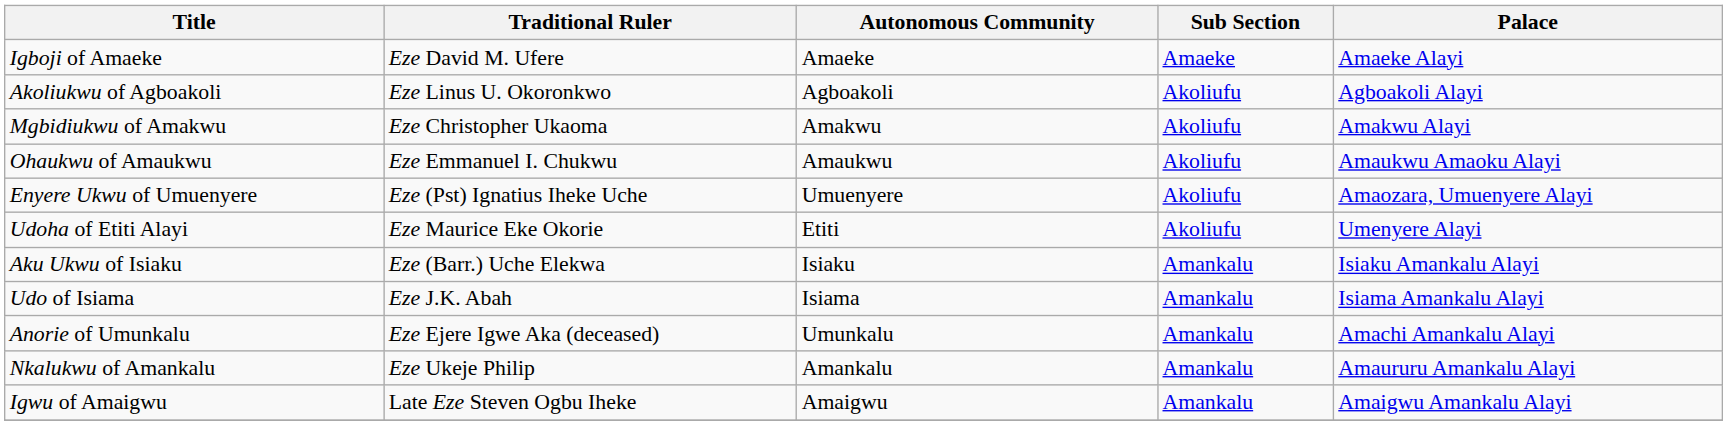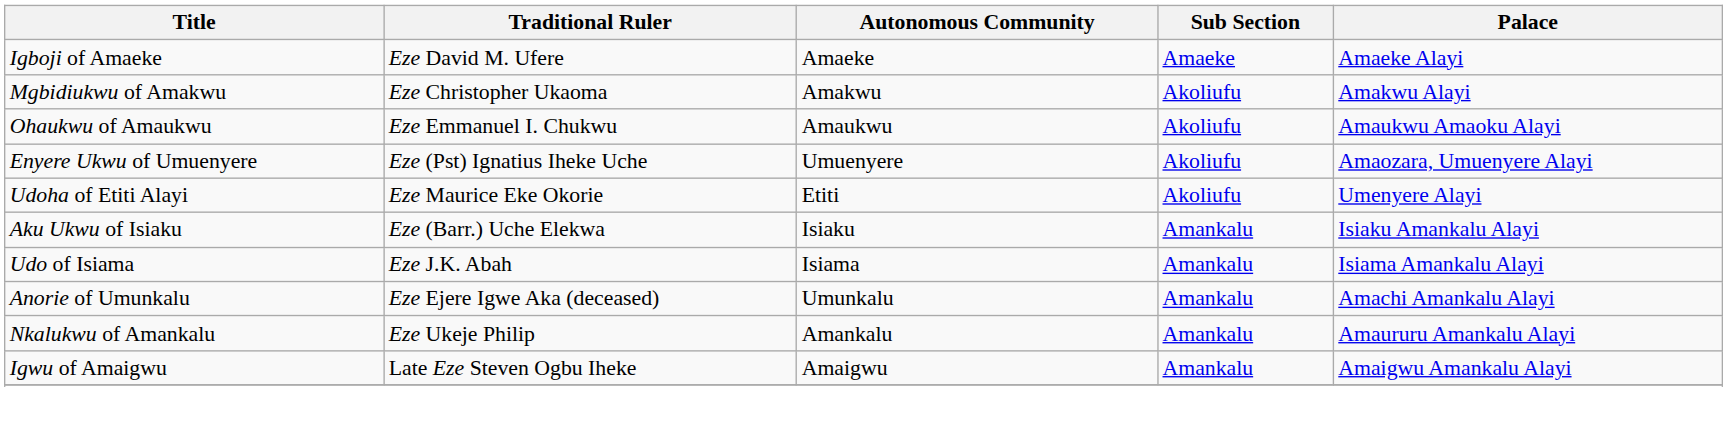 <table class="wikitable" style=width:100% align="left">
 <tr>
 <th>Title</th>
 <th>Traditional Ruler</th>
 <th>Autonomous Community</th>
 <th>Sub Section</th>
 <th>Palace</th>
 </tr>
 <tr>
 <td><em>Igboji</em> of Amaeke</td>
 <td><em>Eze</em> David M. Ufere</td>
 <td>Amaeke</td>
 <td><a href='#'>Amaeke</a></td>
 <td><a href='#'>Amaeke Alayi</a></td>
-</tr>
-<tr>
-<td><em>Akoliukwu</em> of Agboakoli</td>
-<td><em>Eze</em> Linus U. Okoronkwo</td>
-<td>Agboakoli</td>
-<td><a href='#'>Akoliufu</a></td>
-<td><a href='#'>Agboakoli Alayi</a></td>
 </tr>
 <tr>
 <td><em>Mgbidiukwu</em> of Amakwu</td>
 <td><em>Eze</em> Christopher Ukaoma</td>
 <td>Amakwu</td>
 <td><a href='#'>Akoliufu</a></td>
 <td><a href='#'>Amakwu Alayi</a></td>
 </tr>
 <tr>
 <td><em>Ohaukwu</em> of Amaukwu</td>
 <td><em>Eze</em> Emmanuel I. Chukwu</td>
 <td>Amaukwu</td>
 <td><a href='#'>Akoliufu</a></td>
 <td><a href='#'>Amaukwu Amaoku Alayi</a></td>
 </tr>
 <tr>
 <td><em>Enyere Ukwu</em> of Umuenyere</td>
 <td><em>Eze</em> (Pst) Ignatius Iheke Uche</td>
 <td>Umuenyere</td>
 <td><a href='#'>Akoliufu</a></td>
 <td><a href='#'>Amaozara, Umuenyere Alayi</a></td>
 </tr>
 <tr>
 <td><em>Udoha</em>  of Etiti Alayi</td>
 <td><em>Eze</em> Maurice Eke Okorie</td>
 <td>Etiti</td>
 <td><a href='#'>Akoliufu</a></td>
 <td><a href='#'>Umenyere Alayi</a></td>
 </tr>
 <tr>
 <td><em>Aku Ukwu</em>  of Isiaku</td>
 <td><em>Eze</em> (Barr.) Uche Elekwa</td>
 <td>Isiaku</td>
 <td><a href='#'>Amankalu</a></td>
 <td><a href='#'>Isiaku Amankalu Alayi</a></td>
 </tr>
 <tr>
 <td><em>Udo</em> of Isiama</td>
 <td><em>Eze</em> J.K. Abah</td>
 <td>Isiama</td>
 <td><a href='#'>Amankalu</a></td>
 <td><a href='#'>Isiama Amankalu Alayi</a></td>
 </tr>
 <tr>
 <td><em>Anorie</em> of Umunkalu</td>
 <td><em>Eze</em> Ejere Igwe Aka (deceased)</td>
 <td>Umunkalu</td>
 <td><a href='#'>Amankalu</a></td>
 <td><a href='#'>Amachi Amankalu Alayi</a></td>
 </tr>
 <tr>
 <td><em>Nkalukwu</em> of Amankalu</td>
 <td><em>Eze</em> Ukeje Philip</td>
 <td>Amankalu</td>
 <td><a href='#'>Amankalu</a></td>
 <td><a href='#'>Amaururu Amankalu Alayi</a></td>
 </tr>
 <tr>
 <td><em>Igwu</em> of Amaigwu</td>
 <td>Late <em>Eze</em> Steven Ogbu Iheke</td>
 <td>Amaigwu</td>
 <td><a href='#'>Amankalu</a></td>
 <td><a href='#'>Amaigwu Amankalu Alayi</a></td>
 </tr>
 <tr>
 </tr>
 <tr>
 </tr>
 </table>
